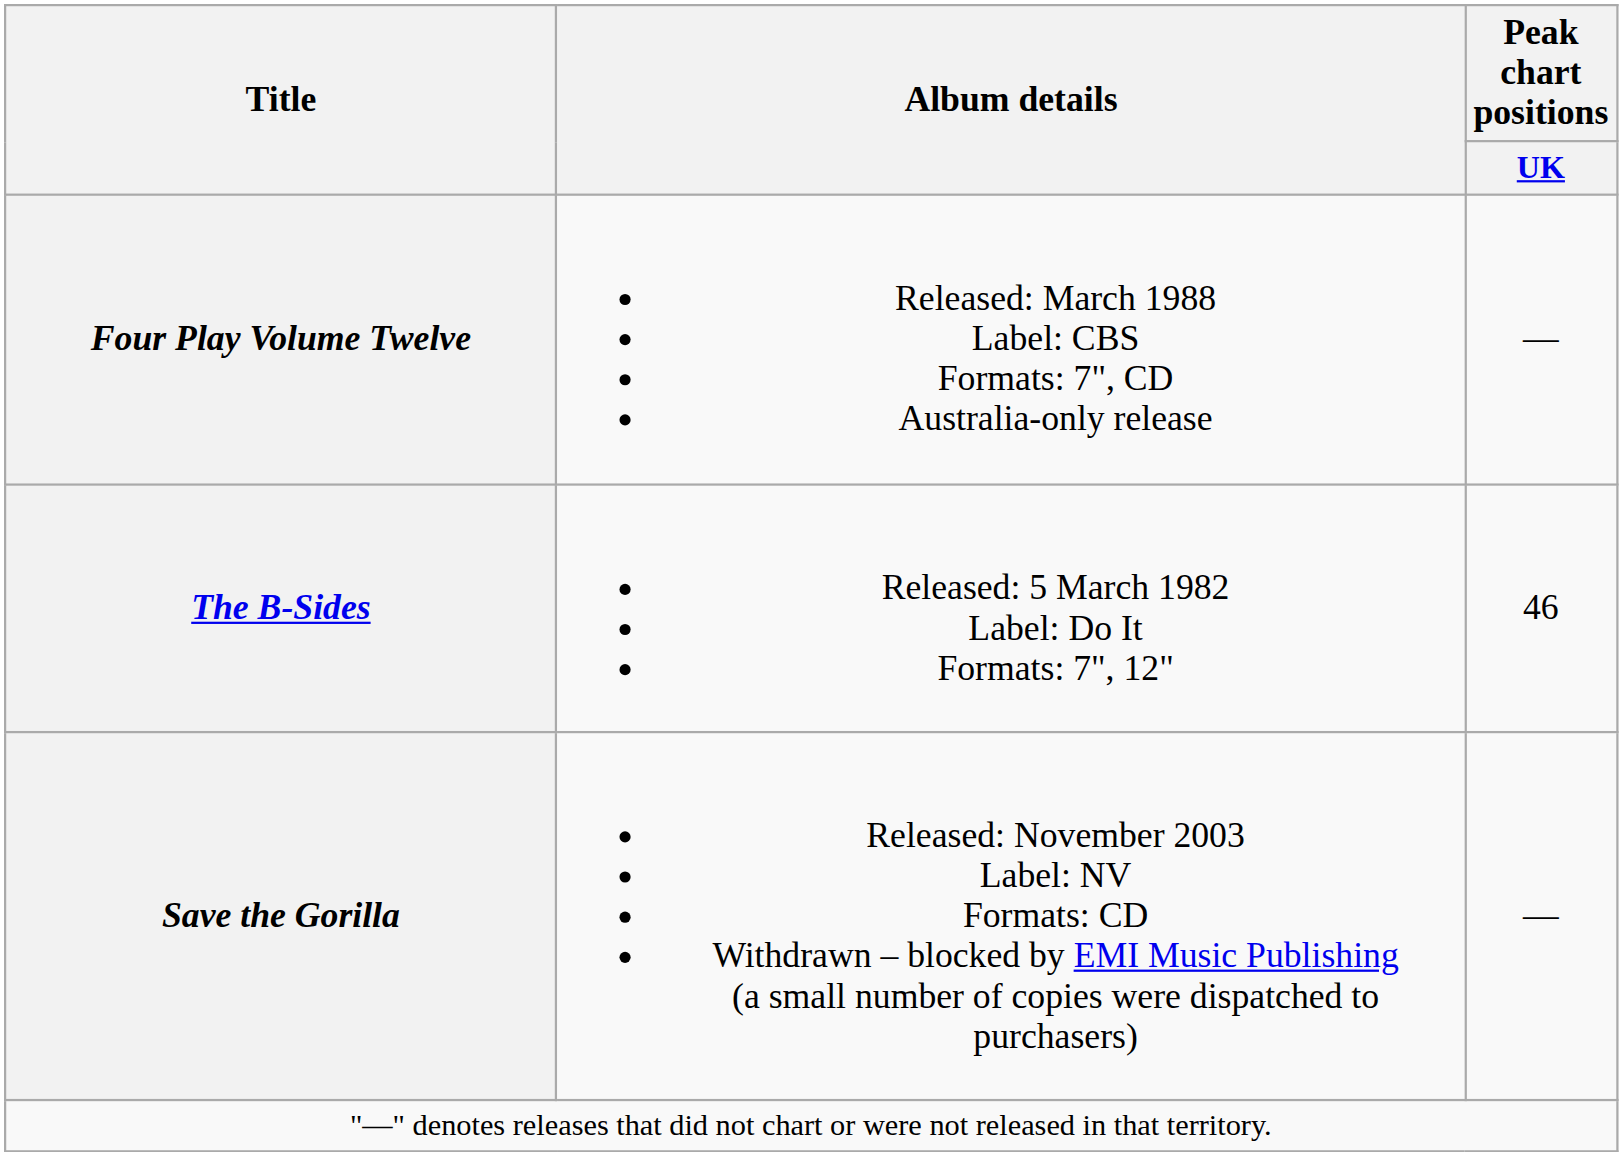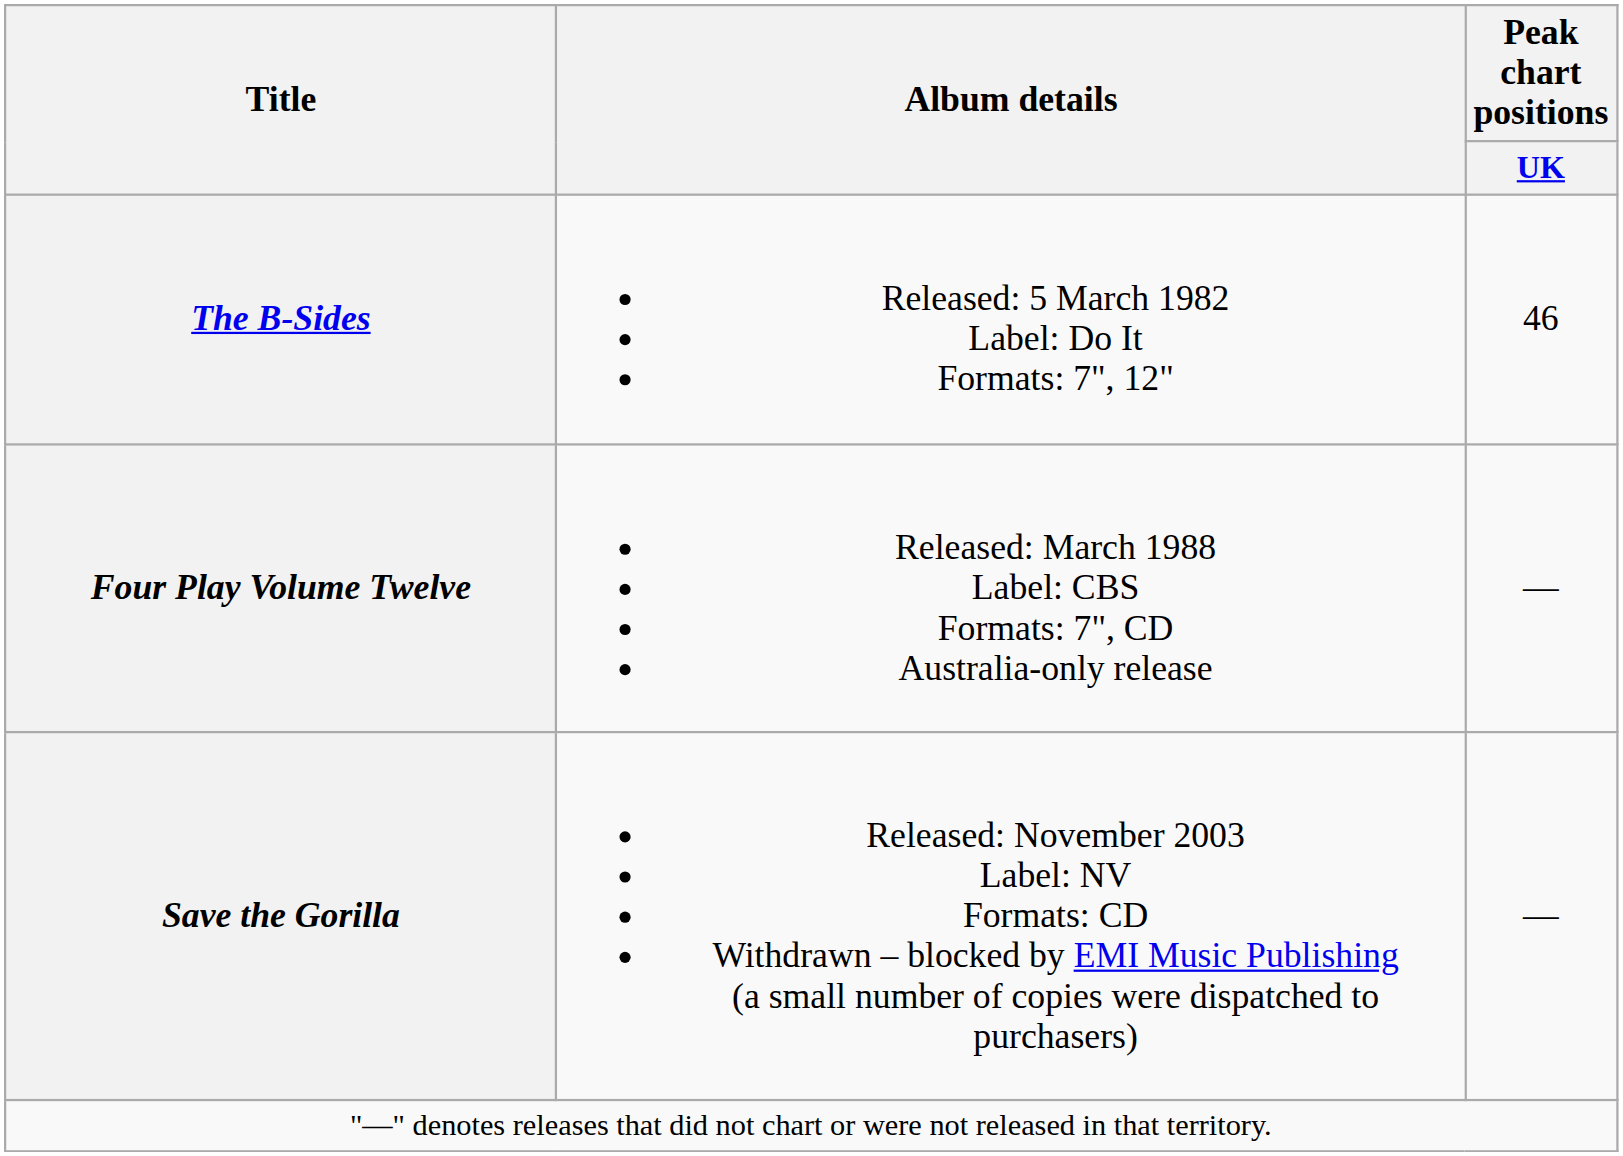 <table class="wikitable plainrowheaders" style="text-align:center;">
 <tr>
 <th rowspan="2" scope="col" style="width:15em;">Title</th>
 <th rowspan="2" scope="col" style="width:25em;">Album details</th>
 <th>Peak chart positions</th>
 </tr>
 <tr>
 <th scope="col" style="width:2em;font-size:90%;"><a href='#'>UK</a><br></th>
 </tr>
 <tr>
+<th scope="row"><em><a href='#'>The B-Sides</a></em></th>
+<td><br><ul><li>Released: 5 March 1982</li><li>Label: Do It</li><li>Formats: 7", 12"</li></ul></td>
+<td>46</td>
+</tr>
+<tr>
 <th scope="row"><em>Four Play Volume Twelve</em></th>
 <td><br><ul><li>Released: March 1988</li><li>Label: CBS</li><li>Formats: 7", CD</li><li>Australia-only release</li></ul></td>
 <td>—</td>
-</tr>
-<tr>
-<th scope="row"><em><a href='#'>The B-Sides</a></em></th>
-<td><br><ul><li>Released: 5 March 1982</li><li>Label: Do It</li><li>Formats: 7", 12"</li></ul></td>
-<td>46</td>
 </tr>
 <tr>
 <th scope="row"><em>Save the Gorilla</em></th>
 <td><br><ul><li>Released: November 2003</li><li>Label: NV</li><li>Formats: CD</li><li>Withdrawn – blocked by <a href='#'>EMI Music Publishing</a><br>(a small number of copies were dispatched to purchasers)</li></ul></td>
 <td>—</td>
 </tr>
 <tr>
 <td colspan="3" style="font-size:85%">"—" denotes releases that did not chart or were not released in that territory.</td>
 </tr>
 </table>
